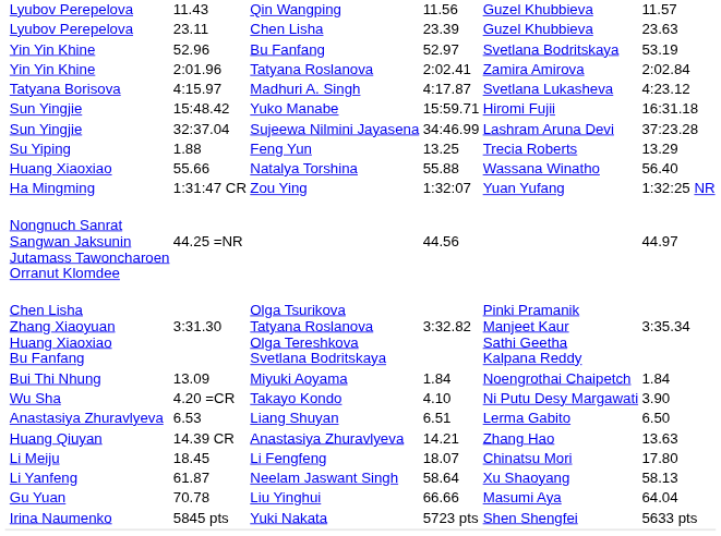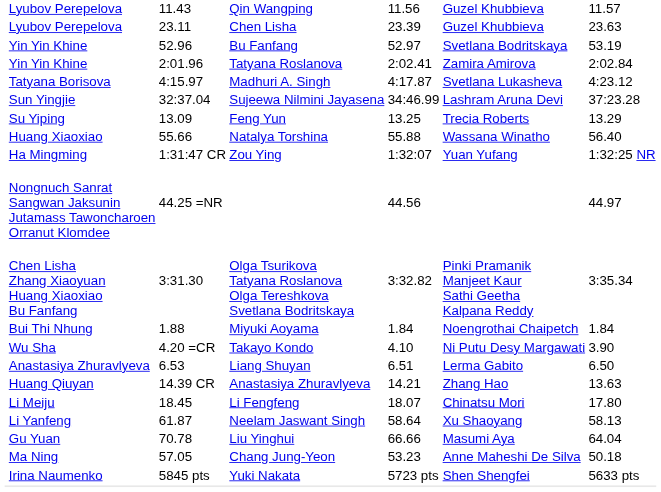 <table>
 <tr>
 <td></td>
 <td><a href='#'>Lyubov Perepelova</a> <br> </td>
 <td>11.43</td>
 <td><a href='#'>Qin Wangping</a> <br> </td>
 <td>11.56</td>
 <td><a href='#'>Guzel Khubbieva</a> <br> </td>
 <td>11.57</td>
 </tr>
 <tr>
 <td></td>
 <td><a href='#'>Lyubov Perepelova</a> <br> </td>
 <td>23.11</td>
 <td><a href='#'>Chen Lisha</a> <br> </td>
 <td>23.39</td>
 <td><a href='#'>Guzel Khubbieva</a> <br> </td>
 <td>23.63</td>
 </tr>
 <tr>
 <td></td>
 <td><a href='#'>Yin Yin Khine</a>  <br> </td>
 <td>52.96</td>
 <td><a href='#'>Bu Fanfang</a>  <br> </td>
 <td>52.97</td>
 <td><a href='#'>Svetlana Bodritskaya</a>  <br> </td>
 <td>53.19</td>
 </tr>
 <tr>
 <td></td>
 <td><a href='#'>Yin Yin Khine</a>  <br> </td>
 <td>2:01.96</td>
 <td><a href='#'>Tatyana Roslanova</a> <br> </td>
 <td>2:02.41</td>
 <td><a href='#'>Zamira Amirova</a> <br> </td>
 <td>2:02.84</td>
 </tr>
 <tr>
 <td></td>
 <td><a href='#'>Tatyana Borisova</a> <br> </td>
 <td>4:15.97</td>
 <td><a href='#'>Madhuri A. Singh</a>  <br> </td>
 <td>4:17.87</td>
 <td><a href='#'>Svetlana Lukasheva</a>  <br> </td>
 <td>4:23.12</td>
 </tr>
 <tr>
 <td></td>
 <td><a href='#'>Sun Yingjie</a> <br> </td>
-<td>15:48.42</td>
-<td><a href='#'>Yuko Manabe</a> <br> </td>
-<td>15:59.71</td>
-<td><a href='#'>Hiromi Fujii</a> <br> </td>
-<td>16:31.18</td>
-</tr>
-<tr>
-<td></td>
-<td><a href='#'>Sun Yingjie</a> <br> </td>
 <td>32:37.04</td>
 <td><a href='#'>Sujeewa Nilmini Jayasena</a> <br> </td>
 <td>34:46.99</td>
 <td><a href='#'>Lashram Aruna Devi</a> <br> </td>
 <td>37:23.28</td>
 </tr>
 <tr>
 <td></td>
 <td><a href='#'>Su Yiping</a> <br> </td>
-<td>1.88</td>
+<td>13.09</td>
 <td><a href='#'>Feng Yun</a> <br> </td>
 <td>13.25</td>
 <td><a href='#'>Trecia Roberts</a> <br> </td>
 <td>13.29</td>
 </tr>
 <tr>
 <td></td>
 <td><a href='#'>Huang Xiaoxiao</a> <br> </td>
 <td>55.66</td>
 <td><a href='#'>Natalya Torshina</a> <br> </td>
 <td>55.88</td>
 <td><a href='#'>Wassana Winatho</a> <br> </td>
 <td>56.40</td>
 </tr>
 <tr>
 <td></td>
 <td><a href='#'>Ha Mingming</a> <br> </td>
 <td>1:31:47 CR</td>
 <td><a href='#'>Zou Ying</a> <br> </td>
 <td>1:32:07</td>
 <td><a href='#'>Yuan Yufang</a> <br> </td>
 <td>1:32:25 <a href='#'>NR</a></td>
 </tr>
 <tr>
 <td></td>
 <td><br><a href='#'>Nongnuch Sanrat</a><br><a href='#'>Sangwan Jaksunin</a><br><a href='#'>Jutamass Tawoncharoen</a><br><a href='#'>Orranut Klomdee</a></td>
 <td>44.25 =NR</td>
 <td></td>
 <td>44.56</td>
 <td></td>
 <td>44.97</td>
 </tr>
 <tr>
 <td></td>
 <td><br><a href='#'>Chen Lisha</a><br><a href='#'>Zhang Xiaoyuan</a><br><a href='#'>Huang Xiaoxiao</a><br><a href='#'>Bu Fanfang</a></td>
 <td>3:31.30</td>
 <td><br><a href='#'>Olga Tsurikova</a><br><a href='#'>Tatyana Roslanova</a><br><a href='#'>Olga Tereshkova</a><br><a href='#'>Svetlana Bodritskaya</a></td>
 <td>3:32.82</td>
 <td><br><a href='#'>Pinki Pramanik</a><br><a href='#'>Manjeet Kaur</a><br><a href='#'>Sathi Geetha</a><br><a href='#'>Kalpana Reddy</a></td>
 <td>3:35.34</td>
 </tr>
 <tr>
 <td></td>
 <td><a href='#'>Bui Thi Nhung</a> <br> </td>
-<td>13.09</td>
+<td>1.88</td>
 <td><a href='#'>Miyuki Aoyama</a>  <br> </td>
 <td>1.84</td>
 <td><a href='#'>Noengrothai Chaipetch</a> <br></td>
 <td>1.84</td>
 </tr>
 <tr>
 <td></td>
 <td><a href='#'>Wu Sha</a> <br> </td>
 <td>4.20 =CR</td>
 <td><a href='#'>Takayo Kondo</a> <br> </td>
 <td>4.10</td>
 <td><a href='#'>Ni Putu Desy Margawati</a> <br> </td>
 <td>3.90</td>
 </tr>
 <tr>
 <td></td>
 <td><a href='#'>Anastasiya Zhuravlyeva</a> <br> </td>
 <td>6.53</td>
 <td><a href='#'>Liang Shuyan</a> <br> </td>
 <td>6.51</td>
 <td><a href='#'>Lerma Gabito</a> <br> </td>
 <td>6.50</td>
 </tr>
 <tr>
 <td></td>
 <td><a href='#'>Huang Qiuyan</a> <br> </td>
 <td>14.39 CR</td>
 <td><a href='#'>Anastasiya Zhuravlyeva</a> <br> </td>
 <td>14.21</td>
 <td><a href='#'>Zhang Hao</a>  <br> </td>
 <td>13.63</td>
 </tr>
 <tr>
 <td></td>
 <td><a href='#'>Li Meiju</a> <br> </td>
 <td>18.45</td>
 <td><a href='#'>Li Fengfeng</a> <br> </td>
 <td>18.07</td>
 <td><a href='#'>Chinatsu Mori</a> <br> </td>
 <td>17.80</td>
 </tr>
 <tr>
 <td></td>
 <td><a href='#'>Li Yanfeng</a> <br> </td>
 <td>61.87</td>
 <td><a href='#'>Neelam Jaswant Singh</a> <br> </td>
 <td>58.64</td>
 <td><a href='#'>Xu Shaoyang</a> <br> </td>
 <td>58.13</td>
 </tr>
 <tr>
 <td></td>
 <td><a href='#'>Gu Yuan</a> <br> </td>
 <td>70.78</td>
 <td><a href='#'>Liu Yinghui</a> <br> </td>
 <td>66.66</td>
 <td><a href='#'>Masumi Aya</a> <br> </td>
 <td>64.04</td>
 </tr>
 <tr>
 <td></td>
+<td><a href='#'>Ma Ning</a> <br> </td>
+<td>57.05</td>
+<td><a href='#'>Chang Jung-Yeon</a> <br> </td>
+<td>53.23</td>
+<td><a href='#'>Anne Maheshi De Silva</a> <br> </td>
+<td>50.18</td>
+</tr>
+<tr>
+<td></td>
 <td><a href='#'>Irina Naumenko</a> <br> </td>
 <td>5845 pts</td>
 <td><a href='#'>Yuki Nakata</a> <br> </td>
 <td>5723 pts</td>
 <td><a href='#'>Shen Shengfei</a>  <br> </td>
 <td>5633 pts</td>
 </tr>
 <tr bgcolor= e8e8e8>
 <td colspan=7></td>
 </tr>
 </table>
